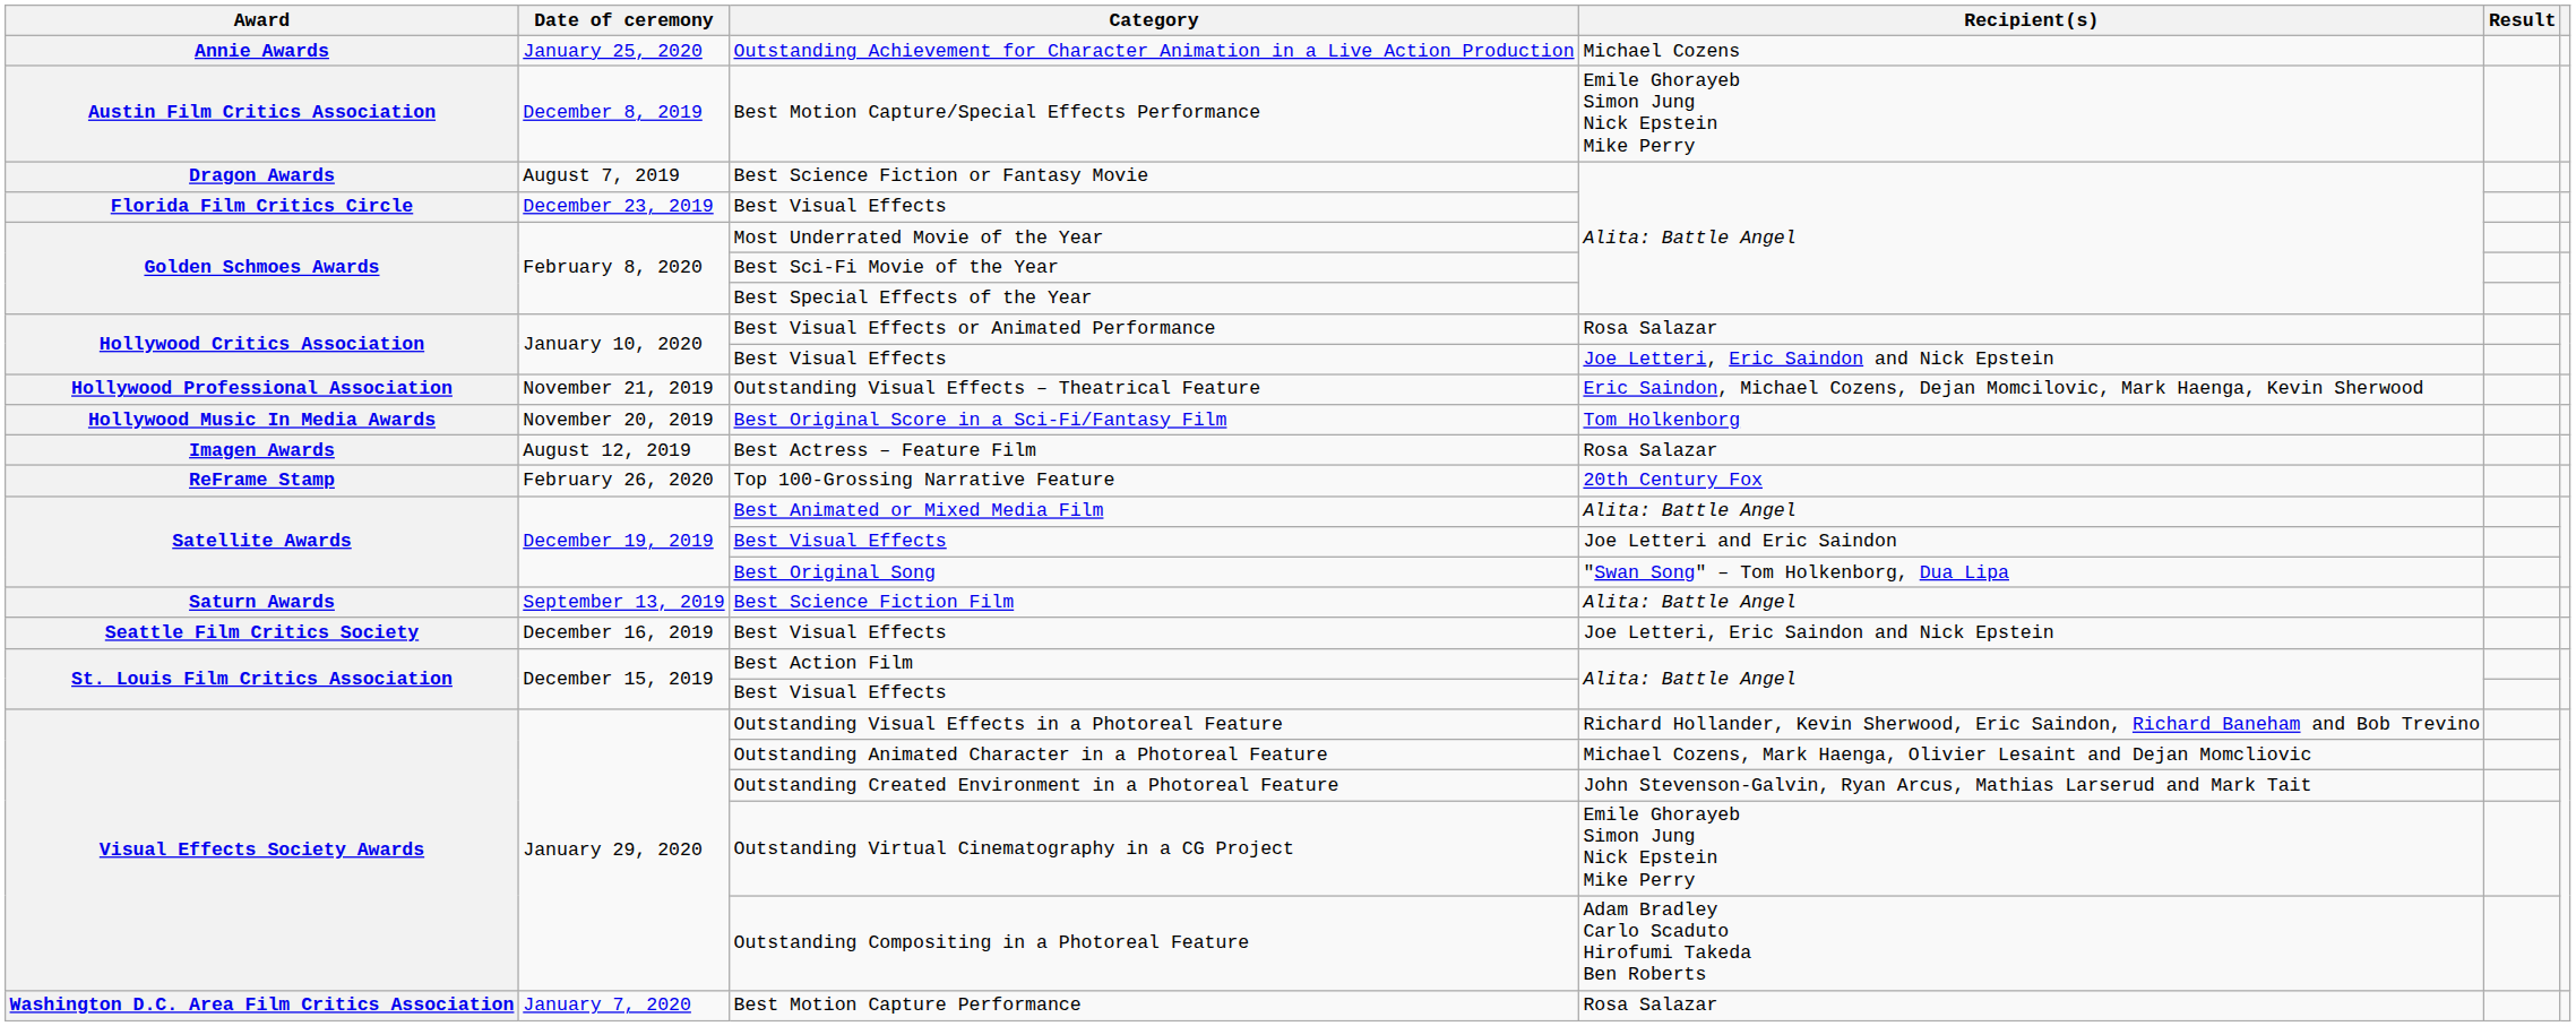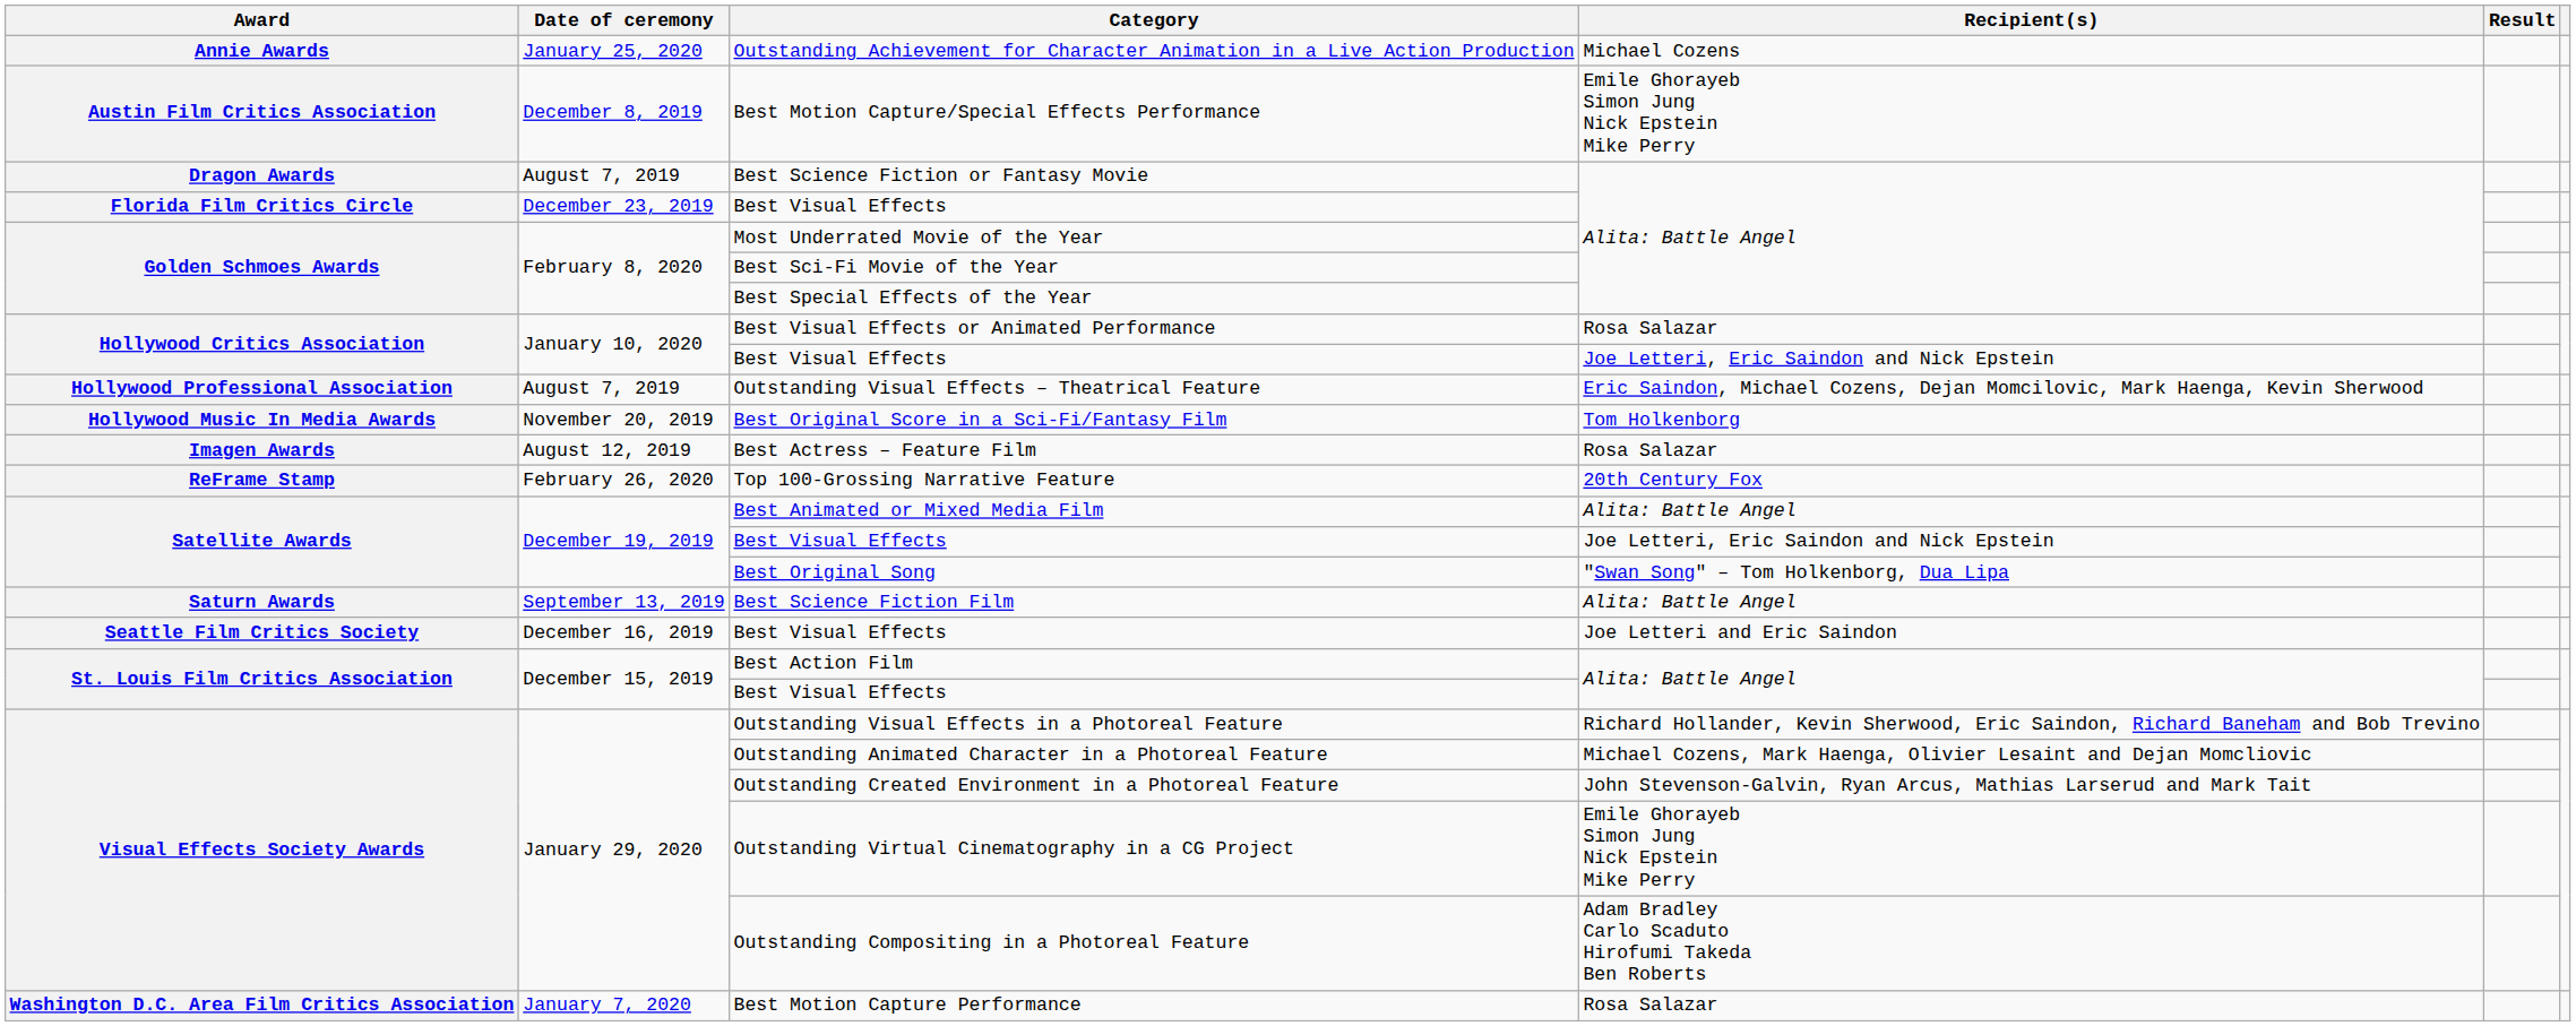 <table class="wikitable plainrowheaders sortable">
 <tr>
 <th scope="col">Award</th>
 <th scope="col">Date of ceremony</th>
 <th scope="col">Category</th>
 <th scope="col">Recipient(s)</th>
 <th scope="col">Result</th>
 <th scope="col" class="unsortable"></th>
 </tr>
 <tr>
 <th scope="row"><a href='#'>Annie Awards</a></th>
 <td><a href='#'>January 25, 2020</a></td>
 <td><a href='#'>Outstanding Achievement for Character Animation in a Live Action Production</a></td>
 <td>Michael Cozens</td>
 <td></td>
 <td></td>
 </tr>
 <tr>
 <th scope="row"><a href='#'>Austin Film Critics Association</a></th>
 <td><a href='#'>December 8, 2019</a></td>
 <td>Best Motion Capture/Special Effects Performance</td>
 <td>Emile Ghorayeb<br>Simon Jung<br>Nick Epstein<br>Mike Perry</td>
 <td></td>
 <td></td>
 </tr>
 <tr>
 <th scope="row"><a href='#'>Dragon Awards</a></th>
 <td>August 7, 2019</td>
 <td>Best Science Fiction or Fantasy Movie</td>
 <td rowspan="5"><em>Alita: Battle Angel</em></td>
 <td></td>
 <td></td>
 </tr>
 <tr>
 <th scope="row"><a href='#'>Florida Film Critics Circle</a></th>
 <td><a href='#'>December 23, 2019</a></td>
 <td>Best Visual Effects</td>
 <td></td>
 <td></td>
 </tr>
 <tr>
 <th rowspan="3" scope="row"><a href='#'>Golden Schmoes Awards</a></th>
 <td rowspan="3">February 8, 2020</td>
 <td>Most Underrated Movie of the Year</td>
 <td></td>
 <td></td>
 </tr>
 <tr>
 <td>Best Sci-Fi Movie of the Year</td>
 <td></td>
 <td rowspan="2"></td>
 </tr>
 <tr>
 <td>Best Special Effects of the Year</td>
 <td></td>
 </tr>
 <tr>
 <th rowspan="2" scope="row"><a href='#'>Hollywood Critics Association</a></th>
 <td rowspan="2">January 10, 2020</td>
 <td>Best Visual Effects or Animated Performance</td>
 <td>Rosa Salazar</td>
 <td></td>
 <td rowspan="2"></td>
 </tr>
 <tr>
 <td>Best Visual Effects</td>
 <td><a href='#'>Joe Letteri</a>, <a href='#'>Eric Saindon</a> and Nick Epstein</td>
 <td></td>
 </tr>
 <tr>
 <th scope="row"><a href='#'>Hollywood Professional Association</a></th>
-<td>November 21, 2019</td>
+<td>August 7, 2019</td>
 <td>Outstanding Visual Effects – Theatrical Feature</td>
 <td><a href='#'>Eric Saindon</a>, Michael Cozens, Dejan Momcilovic, Mark Haenga, Kevin Sherwood</td>
 <td></td>
 <td></td>
 </tr>
 <tr>
 <th scope="row"><a href='#'>Hollywood Music In Media Awards</a></th>
 <td>November 20, 2019</td>
 <td><a href='#'>Best Original Score in a Sci-Fi/Fantasy Film</a></td>
 <td><a href='#'>Tom Holkenborg</a></td>
 <td></td>
 <td></td>
 </tr>
 <tr>
 <th scope="row"><a href='#'>Imagen Awards</a></th>
 <td>August 12, 2019</td>
 <td>Best Actress – Feature Film</td>
 <td>Rosa Salazar</td>
 <td></td>
 <td></td>
 </tr>
 <tr>
 <th scope="row"><a href='#'>ReFrame Stamp</a></th>
 <td>February 26, 2020</td>
 <td>Top 100-Grossing Narrative Feature</td>
 <td><a href='#'>20th Century Fox</a></td>
 <td></td>
 <td></td>
 </tr>
 <tr>
 <th rowspan="3" scope="row"><a href='#'>Satellite Awards</a></th>
 <td rowspan="3"><a href='#'>December 19, 2019</a></td>
 <td><a href='#'>Best Animated or Mixed Media Film</a></td>
 <td><em>Alita: Battle Angel</em></td>
 <td></td>
 <td rowspan="3"><br></td>
 </tr>
 <tr>
 <td><a href='#'>Best Visual Effects</a></td>
-<td>Joe Letteri and Eric Saindon</td>
+<td>Joe Letteri, Eric Saindon and Nick Epstein</td>
 <td></td>
 </tr>
 <tr>
 <td><a href='#'>Best Original Song</a></td>
 <td>"<a href='#'>Swan Song</a>" – Tom Holkenborg, <a href='#'>Dua Lipa</a></td>
 <td></td>
 </tr>
 <tr>
 <th rowspan="1" scope="row"><a href='#'>Saturn Awards</a></th>
 <td><a href='#'>September 13, 2019</a></td>
 <td><a href='#'>Best Science Fiction Film</a></td>
 <td><em>Alita: Battle Angel</em></td>
 <td></td>
 <td></td>
 </tr>
 <tr>
 <th scope="row"><a href='#'>Seattle Film Critics Society</a></th>
 <td>December 16, 2019</td>
 <td>Best Visual Effects</td>
-<td>Joe Letteri, Eric Saindon and Nick Epstein</td>
+<td>Joe Letteri and Eric Saindon</td>
 <td></td>
 <td></td>
 </tr>
 <tr>
 <th rowspan="2" scope="row"><a href='#'>St. Louis Film Critics Association</a></th>
 <td rowspan="2">December 15, 2019</td>
 <td>Best Action Film</td>
 <td rowspan="2"><em>Alita: Battle Angel</em></td>
 <td></td>
 <td rowspan="2"></td>
 </tr>
 <tr>
 <td>Best Visual Effects</td>
 <td></td>
 </tr>
 <tr>
 <th rowspan="5" scope="row"><a href='#'>Visual Effects Society Awards</a></th>
 <td rowspan="5" scope="row">January 29, 2020</td>
 <td>Outstanding Visual Effects in a Photoreal Feature</td>
 <td>Richard Hollander, Kevin Sherwood, Eric Saindon, <a href='#'>Richard Baneham</a> and Bob Trevino</td>
 <td></td>
 <td rowspan="5" scope="row"></td>
 </tr>
 <tr>
 <td>Outstanding Animated Character in a Photoreal Feature</td>
 <td>Michael Cozens, Mark Haenga, Olivier Lesaint and Dejan Momcliovic </td>
 <td></td>
 </tr>
 <tr>
 <td>Outstanding Created Environment in a Photoreal Feature</td>
 <td>John Stevenson-Galvin, Ryan Arcus, Mathias Larserud and Mark Tait </td>
 <td></td>
 </tr>
 <tr>
 <td>Outstanding Virtual Cinematography in a CG Project</td>
 <td>Emile Ghorayeb<br>Simon Jung<br>Nick Epstein<br>Mike Perry</td>
 <td></td>
 </tr>
 <tr>
 <td>Outstanding Compositing in a Photoreal Feature</td>
 <td>Adam Bradley<br>Carlo Scaduto<br>Hirofumi Takeda<br>Ben Roberts</td>
 <td></td>
 </tr>
 <tr>
 <th scope="row"><a href='#'>Washington D.C. Area Film Critics Association</a></th>
 <td><a href='#'>January 7, 2020</a></td>
 <td>Best Motion Capture Performance</td>
 <td>Rosa Salazar</td>
 <td></td>
 <td></td>
 </tr>
 </table>
